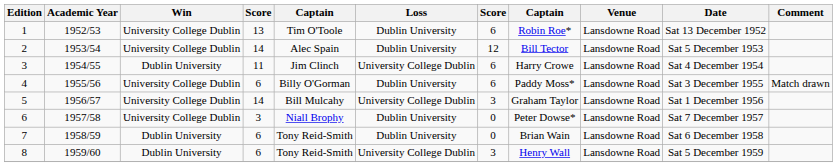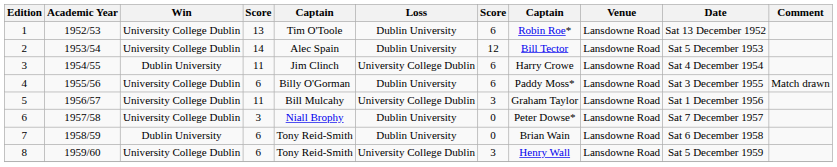 <table class="wikitable">
 <tr>
 <th>Edition</th>
 <th>Academic Year</th>
 <th>Win</th>
 <th>Score</th>
 <th>Captain</th>
 <th>Loss</th>
 <th>Score</th>
 <th>Captain</th>
 <th>Venue</th>
 <th>Date</th>
 <th>Comment</th>
 </tr>
 <tr align="center">
 <td>1</td>
 <td>1952/53</td>
 <td>University College Dublin</td>
 <td>13</td>
 <td>Tim O'Toole</td>
 <td>Dublin University</td>
 <td>6</td>
 <td><a href='#'>Robin Roe</a>*</td>
 <td>Lansdowne Road</td>
 <td>Sat 13 December 1952</td>
 <td></td>
 </tr>
 <tr align="center">
 <td>2</td>
 <td>1953/54</td>
 <td>University College Dublin</td>
 <td>14</td>
 <td>Alec Spain</td>
 <td>Dublin University</td>
 <td>12</td>
 <td><a href='#'>Bill Tector</a></td>
 <td>Lansdowne Road</td>
 <td>Sat 5 December 1953</td>
 <td></td>
 </tr>
 <tr align="center">
 <td>3</td>
 <td>1954/55</td>
 <td>Dublin University</td>
 <td>11</td>
 <td>Jim Clinch</td>
 <td>University College Dublin</td>
 <td>6</td>
 <td>Harry Crowe</td>
 <td>Lansdowne Road</td>
 <td>Sat 4 December 1954</td>
 <td></td>
 </tr>
 <tr align="center">
 <td>4</td>
 <td>1955/56</td>
 <td>University College Dublin</td>
 <td>6</td>
 <td>Billy O'Gorman</td>
 <td>Dublin University</td>
 <td>6</td>
 <td>Paddy Moss*</td>
 <td>Lansdowne Road</td>
 <td>Sat 3 December 1955</td>
 <td>Match drawn</td>
 </tr>
 <tr align="center">
 <td>5</td>
 <td>1956/57</td>
 <td>University College Dublin</td>
-<td>14</td>
+<td>11</td>
 <td>Bill Mulcahy</td>
 <td>University College Dublin</td>
 <td>3</td>
 <td>Graham Taylor</td>
 <td>Lansdowne Road</td>
 <td>Sat 1 December 1956</td>
 <td></td>
 </tr>
 <tr align="center">
 <td>6</td>
 <td>1957/58</td>
 <td>University College Dublin</td>
 <td>3</td>
 <td><a href='#'>Niall Brophy</a></td>
 <td>Dublin University</td>
 <td>0</td>
 <td>Peter Dowse*</td>
 <td>Lansdowne Road</td>
 <td>Sat 7 December 1957</td>
 <td></td>
 </tr>
 <tr align="center">
 <td>7</td>
 <td>1958/59</td>
 <td>Dublin University</td>
 <td>6</td>
 <td>Tony Reid-Smith</td>
 <td>Dublin University</td>
 <td>0</td>
 <td>Brian Wain</td>
 <td>Lansdowne Road</td>
 <td>Sat 6 December 1958</td>
 <td></td>
 </tr>
 <tr align="center">
 <td>8</td>
 <td>1959/60</td>
-<td>Dublin University</td>
+<td>University College Dublin</td>
 <td>6</td>
 <td>Tony Reid-Smith</td>
 <td>University College Dublin</td>
 <td>3</td>
 <td><a href='#'>Henry Wall</a></td>
 <td>Lansdowne Road</td>
 <td>Sat 5 December 1959</td>
 <td></td>
 </tr>
 <tr align="center">
 </tr>
 </table>
